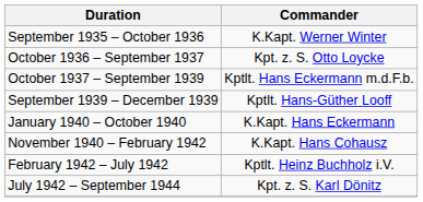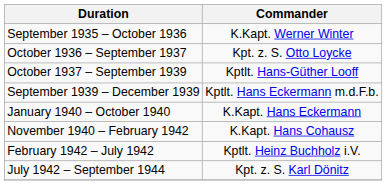 <table class="wikitable">
 <tr>
 <th align="left">Duration</th>
 <th align="center">Commander</th>
 </tr>
 <tr>
 <td align="left">September 1935 – October 1936</td>
 <td align="center">K.Kapt. <a href='#'>Werner Winter</a></td>
 </tr>
 <tr>
 <td align="left">October 1936 – September 1937</td>
 <td align="center">Kpt. z. S. <a href='#'>Otto Loycke</a></td>
 </tr>
 <tr>
 <td align="left">October 1937 – September 1939</td>
-<td align="center">Kptlt. <a href='#'>Hans Eckermann</a> m.d.F.b.</td>
+<td align="center">Kptlt. <a href='#'>Hans-Güther Looff</a></td>
 </tr>
 <tr>
 <td align="left">September 1939 – December 1939</td>
-<td align="center">Kptlt. <a href='#'>Hans-Güther Looff</a></td>
+<td align="center">Kptlt. <a href='#'>Hans Eckermann</a> m.d.F.b.</td>
 </tr>
 <tr>
 <td align="left">January 1940 – October 1940</td>
 <td align="center">K.Kapt. <a href='#'>Hans Eckermann</a></td>
 </tr>
 <tr>
 <td align="left">November 1940 – February 1942</td>
 <td align="center">K.Kapt. <a href='#'>Hans Cohausz</a></td>
 </tr>
 <tr>
 <td align="left">February 1942 – July 1942</td>
 <td align="center">Kptlt. <a href='#'>Heinz Buchholz</a> i.V.</td>
 </tr>
 <tr>
 <td align="left">July 1942 – September 1944</td>
 <td align="center">Kpt. z. S. <a href='#'>Karl Dönitz</a></td>
 </tr>
 <tr>
 </tr>
 </table>
